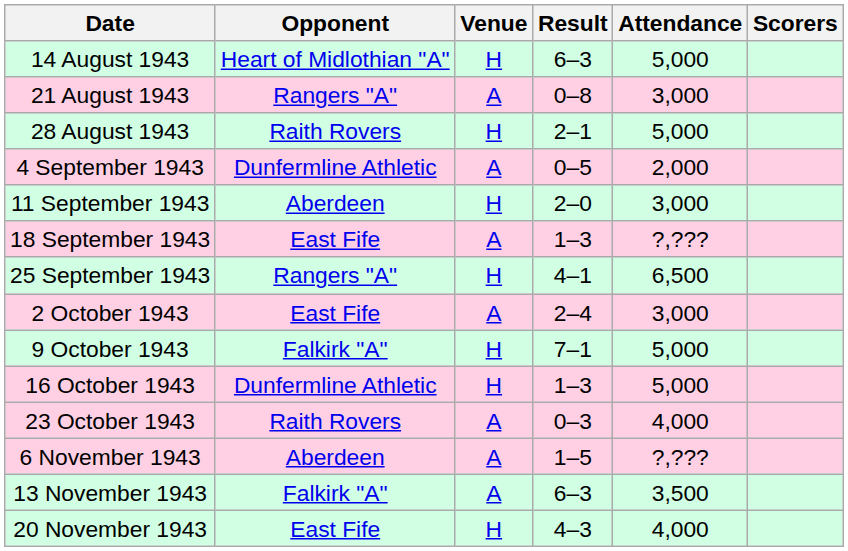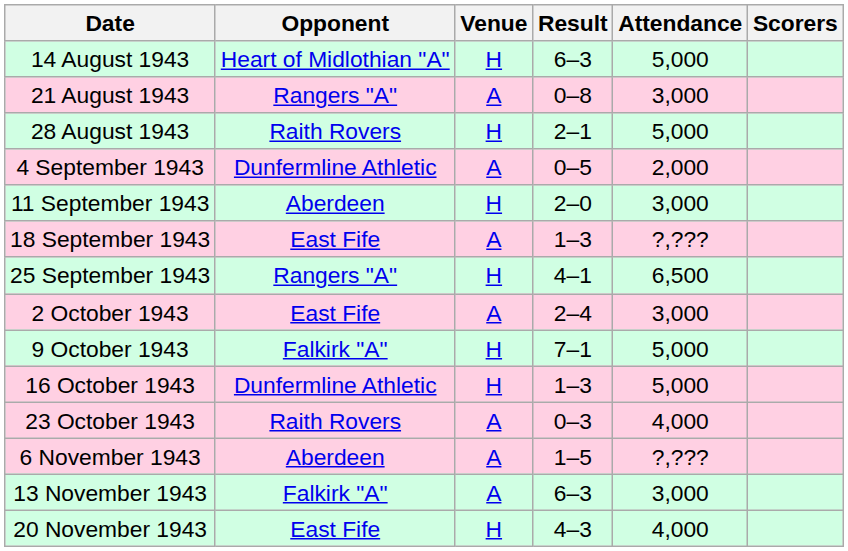 <table class="wikitable sortable" style="font-size:95%; text-align:center">
 <tr>
 <th>Date</th>
 <th>Opponent</th>
 <th>Venue</th>
 <th>Result</th>
 <th>Attendance</th>
 <th>Scorers</th>
 </tr>
 <tr bgcolor = "#d0ffe3">
 <td>14 August 1943</td>
 <td><a href='#'>Heart of Midlothian "A"</a></td>
 <td><a href='#'>H</a></td>
 <td>6–3</td>
 <td>5,000</td>
 <td></td>
 </tr>
 <tr bgcolor = "#ffd0e3">
 <td>21 August 1943</td>
 <td><a href='#'>Rangers "A"</a></td>
 <td><a href='#'>A</a></td>
 <td>0–8</td>
 <td>3,000</td>
 <td></td>
 </tr>
 <tr bgcolor = "#d0ffe3">
 <td>28 August 1943</td>
 <td><a href='#'>Raith Rovers</a></td>
 <td><a href='#'>H</a></td>
 <td>2–1</td>
 <td>5,000</td>
 <td></td>
 </tr>
 <tr bgcolor = "#ffd0e3">
 <td>4 September 1943</td>
 <td><a href='#'>Dunfermline Athletic</a></td>
 <td><a href='#'>A</a></td>
 <td>0–5</td>
 <td>2,000</td>
 <td></td>
 </tr>
 <tr bgcolor = "#d0ffe3">
 <td>11 September 1943</td>
 <td><a href='#'>Aberdeen</a></td>
 <td><a href='#'>H</a></td>
 <td>2–0</td>
 <td>3,000</td>
 <td></td>
 </tr>
 <tr bgcolor = "#ffd0e3">
 <td>18 September 1943</td>
 <td><a href='#'>East Fife</a></td>
 <td><a href='#'>A</a></td>
 <td>1–3</td>
 <td>?,???</td>
 <td></td>
 </tr>
 <tr bgcolor = "#d0ffe3">
 <td>25 September 1943</td>
 <td><a href='#'>Rangers "A"</a></td>
 <td><a href='#'>H</a></td>
 <td>4–1</td>
 <td>6,500</td>
 <td></td>
 </tr>
 <tr bgcolor = "#ffd0e3">
 <td>2 October 1943</td>
 <td><a href='#'>East Fife</a></td>
 <td><a href='#'>A</a></td>
 <td>2–4</td>
 <td>3,000</td>
 <td></td>
 </tr>
 <tr bgcolor = "#d0ffe3">
 <td>9 October 1943</td>
 <td><a href='#'>Falkirk "A"</a></td>
 <td><a href='#'>H</a></td>
 <td>7–1</td>
 <td>5,000</td>
 <td></td>
 </tr>
 <tr bgcolor = "#ffd0e3">
 <td>16 October 1943</td>
 <td><a href='#'>Dunfermline Athletic</a></td>
 <td><a href='#'>H</a></td>
 <td>1–3</td>
 <td>5,000</td>
 <td></td>
 </tr>
 <tr bgcolor = "#ffd0e3">
 <td>23 October 1943</td>
 <td><a href='#'>Raith Rovers</a></td>
 <td><a href='#'>A</a></td>
 <td>0–3</td>
 <td>4,000</td>
 <td></td>
 </tr>
 <tr bgcolor = "#ffd0e3">
 <td>6 November 1943</td>
 <td><a href='#'>Aberdeen</a></td>
 <td><a href='#'>A</a></td>
 <td>1–5</td>
 <td>?,???</td>
 <td></td>
 </tr>
 <tr bgcolor = "#d0ffe3">
 <td>13 November 1943</td>
 <td><a href='#'>Falkirk "A"</a></td>
 <td><a href='#'>A</a></td>
 <td>6–3</td>
-<td>3,500</td>
+<td>3,000</td>
 <td></td>
 </tr>
 <tr bgcolor = "#d0ffe3">
 <td>20 November 1943</td>
 <td><a href='#'>East Fife</a></td>
 <td><a href='#'>H</a></td>
 <td>4–3</td>
 <td>4,000</td>
 <td></td>
 </tr>
 </table>
